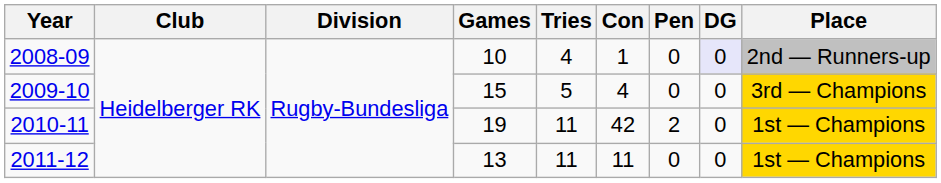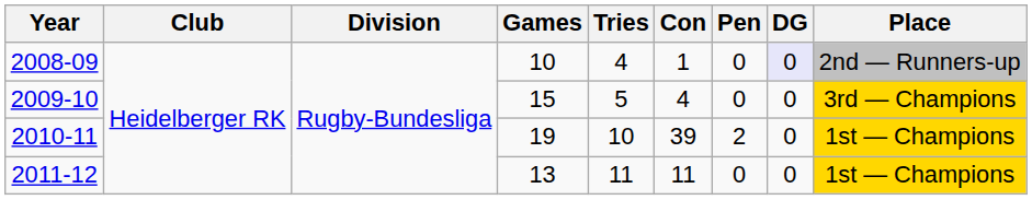 <table class="wikitable">
 <tr>
 <th>Year</th>
 <th>Club</th>
 <th>Division</th>
 <th>Games</th>
 <th>Tries</th>
 <th>Con</th>
 <th>Pen</th>
 <th>DG</th>
 <th>Place</th>
 </tr>
 <tr align="center">
 <td><a href='#'>2008-09</a></td>
 <td rowspan=4><a href='#'>Heidelberger RK</a></td>
 <td rowspan=4><a href='#'>Rugby-Bundesliga</a></td>
 <td>10</td>
 <td>4</td>
 <td>1</td>
 <td>0</td>
 <td style="background: lavender;">0</td>
 <td bgcolor=silver>2nd — Runners-up</td>
 </tr>
 <tr align="center">
 <td><a href='#'>2009-10</a></td>
 <td>15</td>
 <td>5</td>
 <td>4</td>
 <td>0</td>
 <td>0</td>
 <td bgcolor="#FFD700">3rd — Champions</td>
 </tr>
 <tr align="center">
 <td><a href='#'>2010-11</a></td>
 <td>19</td>
-<td>11</td>
-<td>42</td>
+<td>10</td>
+<td>39</td>
 <td>2</td>
 <td>0</td>
 <td bgcolor="#FFD700">1st — Champions</td>
 </tr>
 <tr align="center">
 <td><a href='#'>2011-12</a></td>
 <td>13</td>
 <td>11</td>
 <td>11</td>
 <td>0</td>
 <td>0</td>
 <td bgcolor="#FFD700">1st — Champions</td>
 </tr>
 </table>
